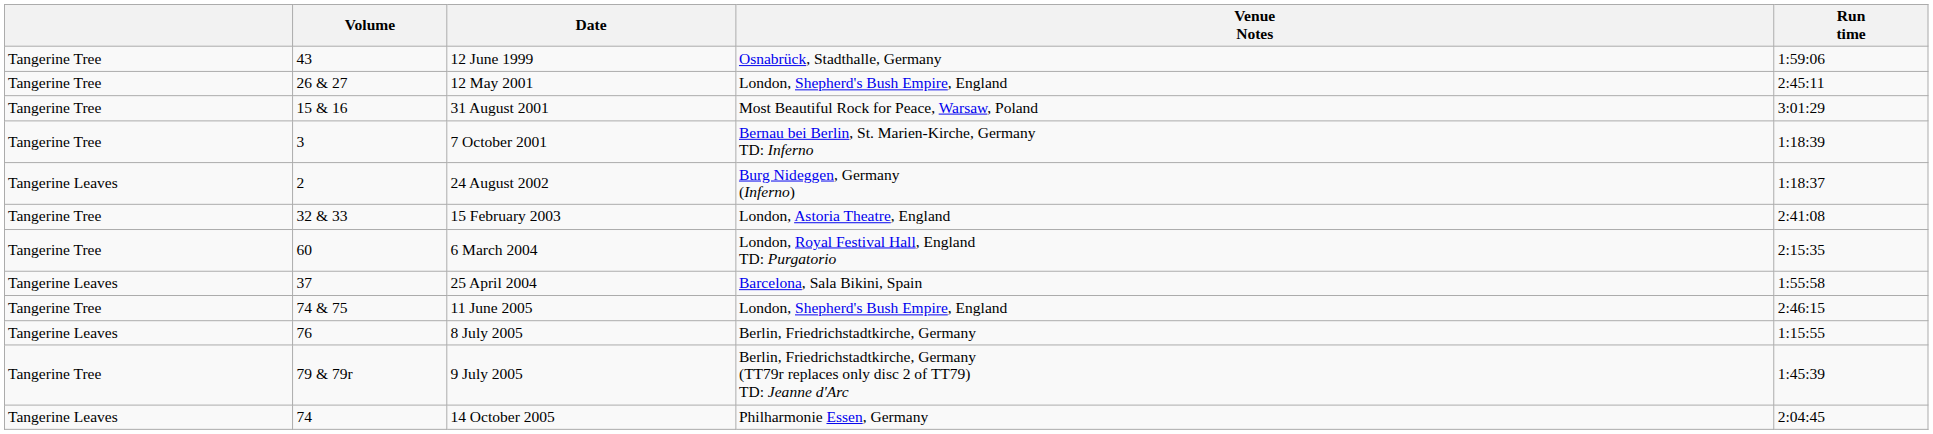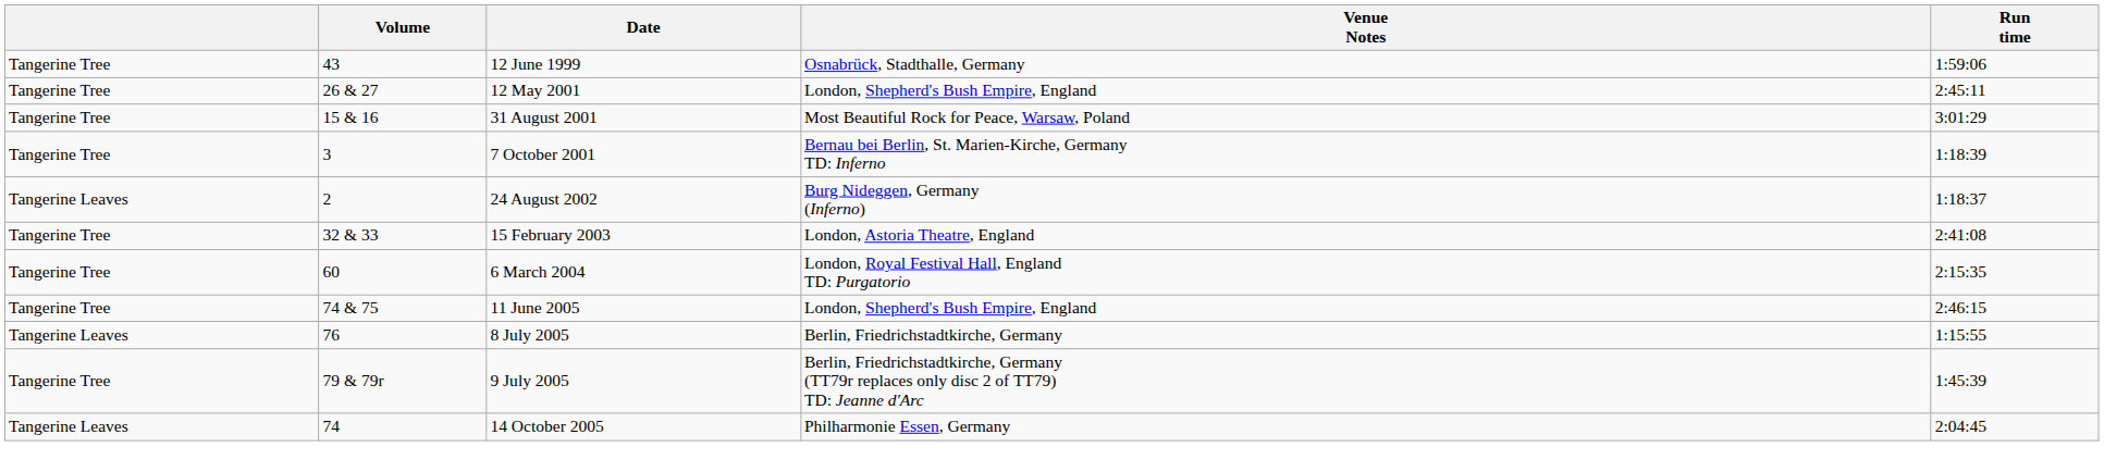 <table class="wikitable" style="width: 100%;">
 <tr>
 <th style="width: 15%;"></th>
 <th style="width: 8%;">Volume</th>
 <th style="width: 15%;">Date</th>
 <th>Venue<br>Notes</th>
 <th style="width: 8%;">Run<br>time</th>
 </tr>
 <tr>
 <td>Tangerine Tree</td>
 <td>43</td>
 <td>12 June 1999</td>
 <td><a href='#'>Osnabrück</a>, Stadthalle, Germany</td>
 <td>1:59:06</td>
 </tr>
 <tr>
 <td>Tangerine Tree</td>
 <td>26 & 27</td>
 <td>12 May 2001</td>
 <td>London, <a href='#'>Shepherd's Bush Empire</a>, England</td>
 <td>2:45:11</td>
 </tr>
 <tr>
 <td>Tangerine Tree</td>
 <td>15 & 16</td>
 <td>31 August 2001</td>
 <td>Most Beautiful Rock for Peace, <a href='#'>Warsaw</a>, Poland</td>
 <td>3:01:29</td>
 </tr>
 <tr>
 <td>Tangerine Tree</td>
 <td>3</td>
 <td>7 October 2001</td>
 <td><a href='#'>Bernau bei Berlin</a>, St. Marien-Kirche, Germany<br>TD: <em>Inferno</em></td>
 <td>1:18:39</td>
 </tr>
 <tr>
 <td>Tangerine Leaves</td>
 <td>2</td>
 <td>24 August 2002</td>
 <td><a href='#'>Burg Nideggen</a>, Germany<br>(<em>Inferno</em>)</td>
 <td>1:18:37</td>
 </tr>
 <tr>
 <td>Tangerine Tree</td>
 <td>32 & 33</td>
 <td>15 February 2003</td>
 <td>London, <a href='#'>Astoria Theatre</a>, England</td>
 <td>2:41:08</td>
 </tr>
 <tr>
 <td>Tangerine Tree</td>
 <td>60</td>
 <td>6 March 2004</td>
 <td>London, <a href='#'>Royal Festival Hall</a>, England<br>TD: <em>Purgatorio</em></td>
 <td>2:15:35</td>
 </tr>
 <tr>
-<td>Tangerine Leaves</td>
-<td>37</td>
-<td>25 April 2004</td>
-<td><a href='#'>Barcelona</a>, Sala Bikini, Spain</td>
-<td>1:55:58</td>
-</tr>
-<tr>
 <td>Tangerine Tree</td>
 <td>74 & 75</td>
 <td>11 June 2005</td>
 <td>London, <a href='#'>Shepherd's Bush Empire</a>, England</td>
 <td>2:46:15</td>
 </tr>
 <tr>
 <td>Tangerine Leaves</td>
 <td>76</td>
 <td>8 July 2005</td>
 <td>Berlin, Friedrichstadtkirche, Germany</td>
 <td>1:15:55</td>
 </tr>
 <tr>
 <td>Tangerine Tree</td>
 <td>79 & 79r</td>
 <td>9 July 2005</td>
 <td>Berlin, Friedrichstadtkirche, Germany<br>(TT79r replaces only disc 2 of TT79)<br>TD: <em>Jeanne d'Arc</em></td>
 <td>1:45:39</td>
 </tr>
 <tr>
 <td>Tangerine Leaves</td>
 <td>74</td>
 <td>14 October 2005</td>
 <td>Philharmonie <a href='#'>Essen</a>, Germany</td>
 <td>2:04:45</td>
 </tr>
 </table>
